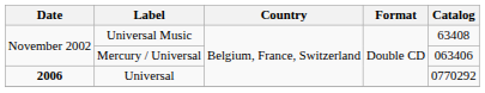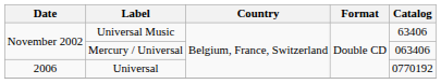 <table class="wikitable" border="1">
 <tr>
 <th>Date</th>
 <th>Label</th>
 <th>Country</th>
 <th>Format</th>
 <th>Catalog</th>
 </tr>
 <tr>
 <td rowspan=2 align=center>November 2002</td>
 <td align=center>Universal Music</td>
 <td rowspan=3 align=center>Belgium, France, Switzerland</td>
 <td rowspan=3 align=center>Double CD</td>
-<td align=center>63408</td>
+<td align=center>63406</td>
 </tr>
 <tr>
 <td align=center>Mercury / Universal</td>
 <td align=center>063406</td>
 </tr>
 <tr>
-<td align=center><strong>2006</strong></td>
+<td align=center>2006</td>
 <td align=center>Universal</td>
-<td align=center>0770292</td>
+<td align=center>0770192</td>
 </tr>
 <tr>
 </tr>
 </table>
